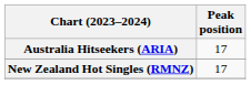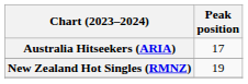 <table class="wikitable sortable plainrowheaders" style="text-align:center">
 <tr>
 <th scope="col">Chart (2023–2024)</th>
 <th scope="col">Peak<br>position</th>
 </tr>
 <tr>
 <th scope="row">Australia Hitseekers (<a href='#'>ARIA</a>)</th>
 <td>17</td>
 </tr>
 <tr>
 </tr>
 <tr>
 </tr>
 <tr>
 </tr>
 <tr>
 </tr>
 <tr>
 </tr>
 <tr>
 <th scope="row">New Zealand Hot Singles (<a href='#'>RMNZ</a>)</th>
-<td>17</td>
+<td>19</td>
 </tr>
 <tr>
 </tr>
 <tr>
 </tr>
 <tr>
 </tr>
 <tr>
 </tr>
 <tr>
 </tr>
 <tr>
 </tr>
 <tr>
 </tr>
 <tr>
 </tr>
 </table>
